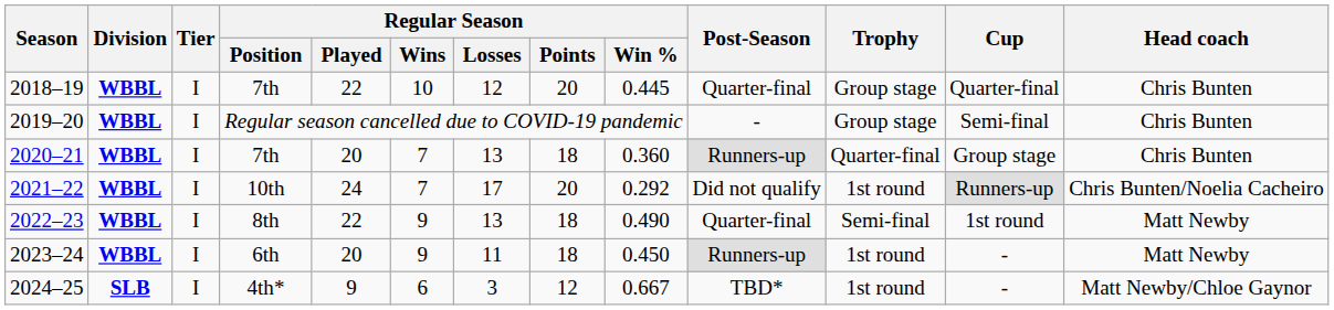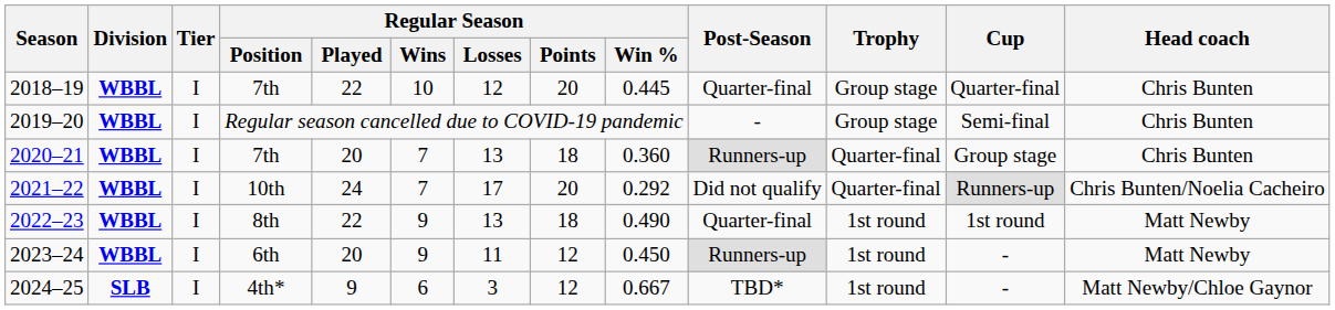 <table class="wikitable";>
 <tr>
 <th rowspan="2">Season</th>
 <th rowspan="2">Division</th>
 <th rowspan="2">Tier</th>
 <th colspan="6">Regular Season</th>
 <th rowspan="2">Post-Season</th>
 <th rowspan="2">Trophy</th>
 <th rowspan="2">Cup</th>
 <th rowspan="2">Head coach</th>
 </tr>
 <tr>
 <th>Position</th>
 <th>Played</th>
 <th>Wins</th>
 <th>Losses</th>
 <th>Points</th>
 <th>Win %</th>
 </tr>
 <tr>
 <td style="text-align:center;">2018–19</td>
 <td style="text-align:center;"><strong><a href='#'>WBBL</a></strong></td>
 <td style="text-align:center;">I</td>
 <td style="text-align:center;">7th</td>
 <td style="text-align:center;">22</td>
 <td style="text-align:center;">10</td>
 <td style="text-align:center;">12</td>
 <td style="text-align:center;">20</td>
 <td style="text-align:center;">0.445</td>
 <td style="text-align:center;">Quarter-final</td>
 <td style="text-align:center;">Group stage</td>
 <td style="text-align:center;">Quarter-final</td>
 <td style="text-align:center;">Chris Bunten</td>
 </tr>
 <tr>
 <td style="text-align:center;">2019–20</td>
 <td style="text-align:center;"><strong><a href='#'>WBBL</a></strong></td>
 <td style="text-align:center;">I</td>
 <td colspan="6"><em>Regular season cancelled due to COVID-19 pandemic</em></td>
 <td style="text-align:center;">-</td>
 <td style="text-align:center;">Group stage</td>
 <td style="text-align:center;">Semi-final</td>
 <td style="text-align:center;">Chris Bunten</td>
 </tr>
 <tr>
 <td style="text-align:center;"><a href='#'>2020–21</a></td>
 <td style="text-align:center;"><strong><a href='#'>WBBL</a></strong></td>
 <td style="text-align:center;">I</td>
 <td style="text-align:center;">7th</td>
 <td style="text-align:center;">20</td>
 <td style="text-align:center;">7</td>
 <td style="text-align:center;">13</td>
 <td style="text-align:center;">18</td>
 <td style="text-align:center;">0.360</td>
 <td style="text-align:center;" bgcolor=#DFDFDF>Runners-up</td>
 <td style="text-align:center;">Quarter-final</td>
 <td style="text-align:center;">Group stage</td>
 <td style="text-align:center;">Chris Bunten</td>
 </tr>
 <tr>
 <td style="text-align:center;"><a href='#'>2021–22</a></td>
 <td style="text-align:center;"><strong><a href='#'>WBBL</a></strong></td>
 <td style="text-align:center;">I</td>
 <td style="text-align:center;">10th</td>
 <td style="text-align:center;">24</td>
 <td style="text-align:center;">7</td>
 <td style="text-align:center;">17</td>
 <td style="text-align:center;">20</td>
 <td style="text-align:center;">0.292</td>
 <td style="text-align:center;">Did not qualify</td>
-<td style="text-align:center;">1st round</td>
+<td style="text-align:center;">Quarter-final</td>
 <td style="text-align:center;" bgcolor=#DFDFDF>Runners-up</td>
 <td style="text-align:center;">Chris Bunten/Noelia Cacheiro</td>
 </tr>
 <tr>
 <td style="text-align:center;"><a href='#'>2022–23</a></td>
 <td style="text-align:center;"><strong><a href='#'>WBBL</a></strong></td>
 <td style="text-align:center;">I</td>
 <td style="text-align:center;">8th</td>
 <td style="text-align:center;">22</td>
 <td style="text-align:center;">9</td>
 <td style="text-align:center;">13</td>
 <td style="text-align:center;">18</td>
 <td style="text-align:center;">0.490</td>
 <td style="text-align:center;">Quarter-final</td>
-<td style="text-align:center;">Semi-final</td>
+<td style="text-align:center;">1st round</td>
 <td style="text-align:center;">1st round</td>
 <td style="text-align:center;">Matt Newby</td>
 </tr>
 <tr>
 <td style="text-align:center;">2023–24</td>
 <td style="text-align:center;"><strong><a href='#'>WBBL</a></strong></td>
 <td style="text-align:center;">I</td>
 <td style="text-align:center;">6th</td>
 <td style="text-align:center;">20</td>
 <td style="text-align:center;">9</td>
 <td style="text-align:center;">11</td>
-<td style="text-align:center;">18</td>
+<td style="text-align:center;">12</td>
 <td style="text-align:center;">0.450</td>
 <td style="text-align:center;" bgcolor=#DFDFDF>Runners-up</td>
 <td style="text-align:center;">1st round</td>
 <td style="text-align:center;">-</td>
 <td style="text-align:center;">Matt Newby</td>
 </tr>
 <tr>
 <td style="text-align:center;">2024–25</td>
 <td style="text-align:center;"><strong><a href='#'>SLB</a></strong></td>
 <td style="text-align:center;">I</td>
 <td style="text-align:center;">4th*</td>
 <td style="text-align:center;">9</td>
 <td style="text-align:center;">6</td>
 <td style="text-align:center;">3</td>
 <td style="text-align:center;">12</td>
 <td style="text-align:center;">0.667</td>
 <td style="text-align:center;">TBD*</td>
 <td style="text-align:center;">1st round</td>
 <td style="text-align:center;">-</td>
 <td style="text-align:center;">Matt Newby/Chloe Gaynor</td>
 </tr>
 </table>
